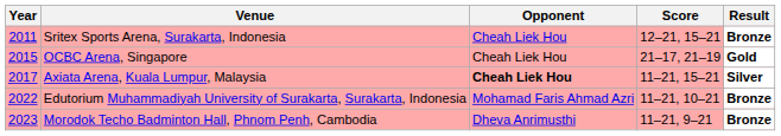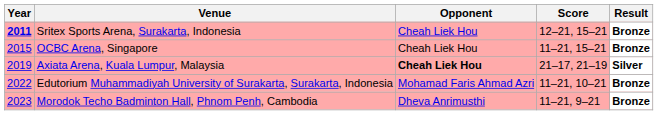 <table class="sortable wikitable" style="font-size: 90%;">
 <tr>
 <th>Year</th>
 <th>Venue</th>
 <th>Opponent</th>
 <th>Score</th>
 <th>Result</th>
 </tr>
 <tr style="background:#FFAAAA">
-<td align="center"><a href='#'>2011</a></td>
+<td align="center"><strong><a href='#'>2011</a></strong></td>
 <td align="left">Sritex Sports Arena, <a href='#'>Surakarta</a>, Indonesia</td>
 <td align="left"> <a href='#'>Cheah Liek Hou</a></td>
 <td align="left">12–21, 15–21</td>
 <td style="text-align:left; background:white"> <strong>Bronze</strong></td>
 </tr>
 <tr style="background:#FFAAAA">
 <td align="center"><a href='#'>2015</a></td>
 <td align="left"><a href='#'>OCBC Arena</a>, Singapore</td>
 <td align="left"> Cheah Liek Hou</td>
-<td align="left">21–17, 21–19</td>
-<td style="text-align:left; background:white"> <strong>Gold</strong></td>
+<td align="left">11–21, 15–21</td>
+<td style="text-align:left; background:white"> <strong>Bronze</strong></td>
 </tr>
 <tr style="background:#FFAAAA">
-<td align="center"><a href='#'>2017</a></td>
+<td align="center"><a href='#'>2019</a></td>
 <td align="left"><a href='#'>Axiata Arena</a>, <a href='#'>Kuala Lumpur</a>, Malaysia</td>
 <td align="left"><strong> Cheah Liek Hou</strong></td>
-<td align="left">11–21, 15–21</td>
+<td align="left">21–17, 21–19</td>
 <td style="text-align:left; background:white"> <strong>Silver</strong></td>
 </tr>
 <tr style="background:#FFAAAA">
 <td align="center"><a href='#'>2022</a></td>
 <td align="left">Edutorium <a href='#'>Muhammadiyah University of Surakarta</a>, <a href='#'>Surakarta</a>, Indonesia</td>
 <td align="left"> <a href='#'>Mohamad Faris Ahmad Azri</a></td>
 <td align="left">11–21, 10–21</td>
 <td style="text-align:left; background:white"> <strong>Bronze</strong></td>
 </tr>
 <tr style="background:#FFAAAA">
 <td align="center"><a href='#'>2023</a></td>
 <td align="left"><a href='#'>Morodok Techo Badminton Hall</a>, <a href='#'>Phnom Penh</a>, Cambodia</td>
 <td align="left"> <a href='#'>Dheva Anrimusthi</a></td>
 <td align="left">11–21, 9–21</td>
 <td style="text-align:left; background:white"> <strong>Bronze</strong></td>
 </tr>
 </table>
